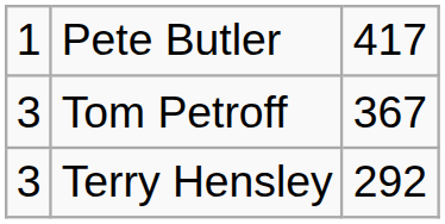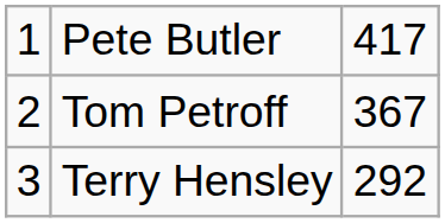 <table class="wikitable">
 <tr>
 <td>1</td>
 <td>Pete Butler</td>
 <td>417</td>
 </tr>
 <tr>
-<td>3</td>
+<td>2</td>
 <td>Tom Petroff</td>
 <td>367</td>
 </tr>
 <tr>
 <td>3</td>
 <td>Terry Hensley</td>
 <td>292</td>
 </tr>
 </table>
